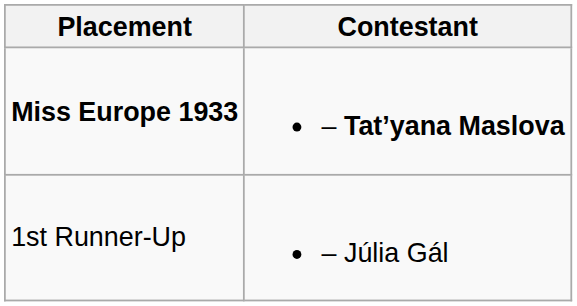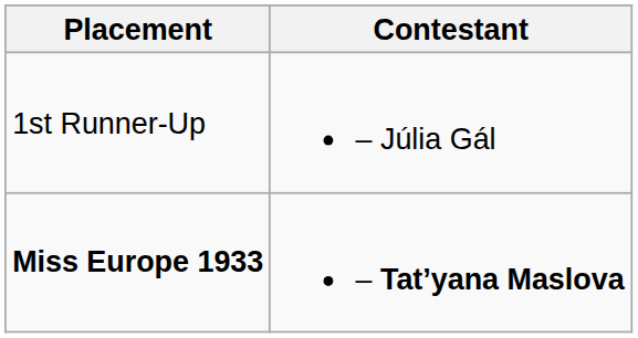 <table class="wikitable sortable" style="font-size: 95%;">
 <tr>
 <th>Placement</th>
 <th>Contestant</th>
 </tr>
 <tr>
+<td>1st Runner-Up</td>
+<td><br><ul><li> – Júlia Gál</li></ul></td>
+</tr>
+<tr>
 <td><strong>Miss Europe 1933</strong></td>
 <td><br><ul><li><strong></strong> – <strong>Tat’yana Maslova</strong></li></ul></td>
 </tr>
-<tr>
-<td>1st Runner-Up</td>
-<td><br><ul><li> – Júlia Gál</li></ul></td>
-</tr>
 </table>
